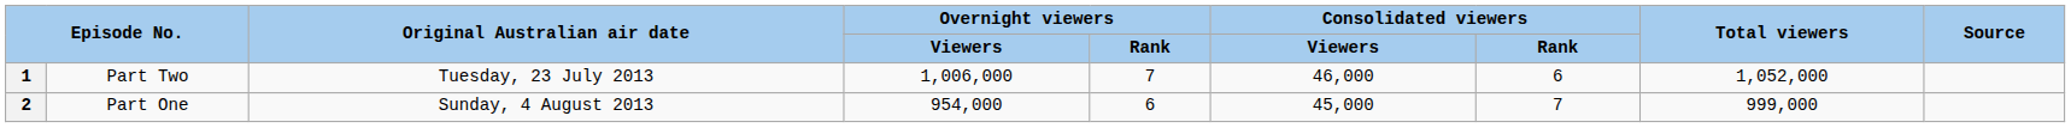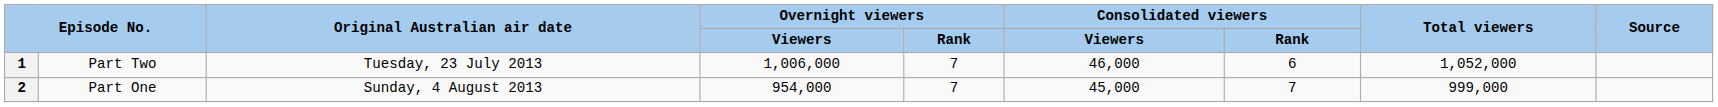 <table class="wikitable plainrowheaders" style="text-align:center; line-height:16px; width:99%;">
 <tr>
 <th style="background:#a5ccee; color:#000;" rowspan=2 colspan="2">Episode No.</th>
 <th ! style="background:#a5ccee; color:#000;" rowspan=2>Original Australian air date</th>
 <th ! style="background:#a5ccee; color:#000;" colspan="2">Overnight viewers</th>
 <th ! style="background:#a5ccee; color:#000;" colspan="2">Consolidated viewers</th>
 <th ! style="background:#a5ccee; color:#000;" rowspan=2>Total viewers</th>
 <th ! style="background:#a5ccee; color:#000;" rowspan=2>Source</th>
 </tr>
 <tr style="text-align: center;">
 <th style="background:#a5ccee; color:#000;">Viewers</th>
 <th style="background:#a5ccee; color:#000;">Rank</th>
 <th style="background:#a5ccee; color:#000;">Viewers</th>
 <th style="background:#a5ccee; color:#000;">Rank</th>
 </tr>
 <tr>
 <th>1</th>
 <td>Part Two</td>
 <td>Tuesday, 23 July 2013</td>
 <td>1,006,000</td>
 <td>7</td>
 <td>46,000</td>
 <td>6</td>
 <td>1,052,000</td>
 <td></td>
 </tr>
 <tr>
 <th>2</th>
 <td>Part One</td>
 <td>Sunday, 4 August 2013</td>
 <td>954,000</td>
-<td>6</td>
+<td>7</td>
 <td>45,000</td>
 <td>7</td>
 <td>999,000</td>
 <td></td>
 </tr>
 </table>
